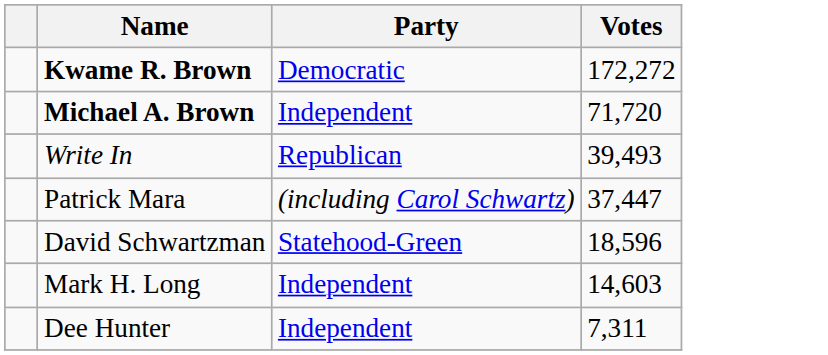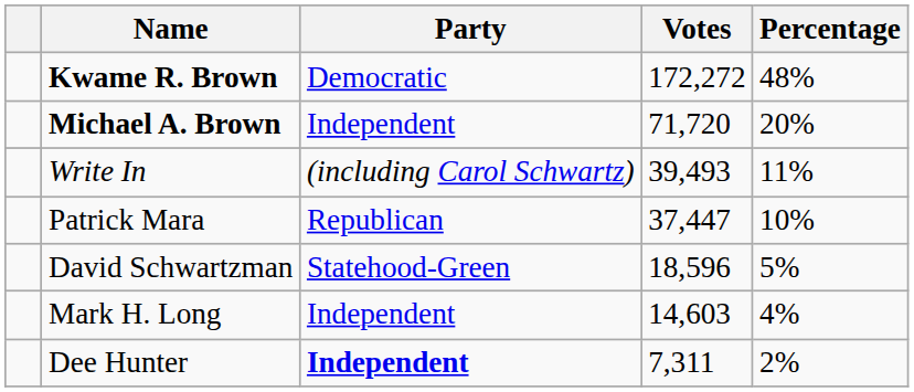 <table class="wikitable">
 <tr>
 <th>   </th>
 <th>Name</th>
 <th>Party</th>
 <th>Votes</th>
+<th>Percentage</th>
 </tr>
 <tr valign="bottom">
 <td></td>
 <td><strong>Kwame R. Brown</strong></td>
 <td><a href='#'>Democratic</a></td>
 <td>172,272</td>
+<td>48%</td>
 </tr>
 <tr>
 <td></td>
 <td><strong>Michael A. Brown</strong></td>
 <td><a href='#'>Independent</a></td>
 <td>71,720</td>
+<td>20%</td>
 </tr>
 <tr>
 <td></td>
 <td><em>Write In</em></td>
-<td><a href='#'>Republican</a></td>
+<td><em>(including <a href='#'>Carol Schwartz</a>)</em></td>
 <td>39,493</td>
+<td>11%</td>
 </tr>
 <tr>
 <td></td>
 <td>Patrick Mara</td>
-<td><em>(including <a href='#'>Carol Schwartz</a>)</em></td>
+<td><a href='#'>Republican</a></td>
 <td>37,447</td>
+<td>10%</td>
 </tr>
 <tr>
 <td></td>
 <td>David Schwartzman</td>
 <td><a href='#'>Statehood-Green</a></td>
 <td>18,596</td>
+<td>5%</td>
 </tr>
 <tr>
 <td></td>
 <td>Mark H. Long</td>
 <td><a href='#'>Independent</a></td>
 <td>14,603</td>
+<td>4%</td>
 </tr>
 <tr>
 <td></td>
 <td>Dee Hunter</td>
-<td><a href='#'>Independent</a></td>
+<td><strong><a href='#'>Independent</a></strong></td>
 <td>7,311</td>
+<td>2%</td>
 </tr>
 </table>
